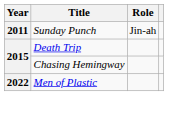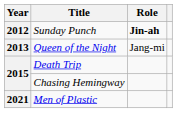 <table class="wikitable plainrowheaders">
 <tr>
 <th scope="col">Year</th>
 <th scope="col">Title</th>
 <th scope="col">Role</th>
 <th scope="col" class="unsortable"></th>
 </tr>
 <tr>
-<th scope="row">2011</th>
+<th scope="row">2012</th>
 <td><em>Sunday Punch</em></td>
-<td>Jin-ah</td>
+<td><strong>Jin-ah</strong></td>
+<td style="text-align:center"></td>
+</tr>
+<tr>
+<th scope="row">2013</th>
+<td><em><a href='#'>Queen of the Night</a></em></td>
+<td>Jang-mi</td>
 <td style="text-align:center"></td>
 </tr>
 <tr>
 <th scope="row" rowspan="2">2015</th>
 <td><em><a href='#'>Death Trip</a></em></td>
 <td></td>
 <td style="text-align:center"></td>
 </tr>
 <tr>
 <td><em>Chasing Hemingway</em></td>
 <td></td>
 <td style="text-align:center"></td>
 </tr>
 <tr>
-<th scope="row">2022</th>
+<th scope="row">2021</th>
 <td><em><a href='#'>Men of Plastic</a></em></td>
 <td></td>
 <td style="text-align:center"></td>
 </tr>
 </table>
